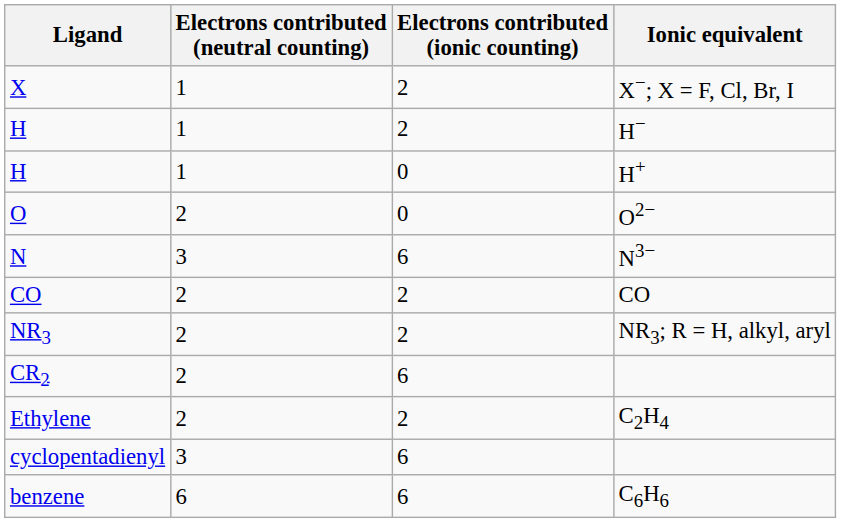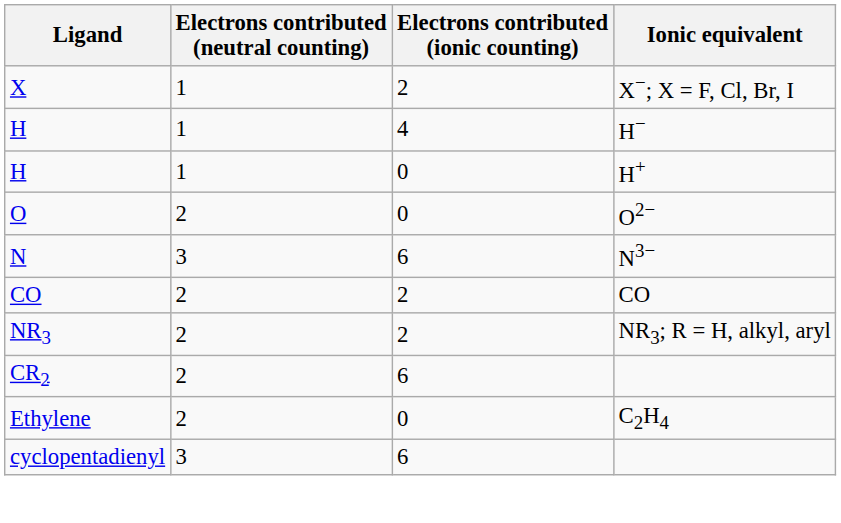 <table class="wikitable">
 <tr>
 <th>Ligand</th>
 <th>Electrons contributed<br>(neutral counting)</th>
 <th>Electrons contributed<br>(ionic counting)</th>
 <th>Ionic equivalent</th>
 </tr>
 <tr>
 <td><a href='#'>X</a></td>
 <td>1</td>
 <td>2</td>
 <td>X<sup>−</sup>; X = F, Cl, Br, I</td>
 </tr>
 <tr>
 <td><a href='#'>H</a></td>
 <td>1</td>
-<td>2</td>
+<td>4</td>
 <td>H<sup>−</sup></td>
 </tr>
 <tr>
 <td><a href='#'>H</a></td>
 <td>1</td>
 <td>0</td>
 <td>H<sup>+</sup></td>
 </tr>
 <tr>
 <td><a href='#'>O</a></td>
 <td>2</td>
 <td>0</td>
 <td>O<sup>2−</sup></td>
 </tr>
 <tr>
 <td><a href='#'>N</a></td>
 <td>3</td>
 <td>6</td>
 <td>N<sup>3−</sup></td>
 </tr>
 <tr>
 <td><a href='#'>CO</a></td>
 <td>2</td>
 <td>2</td>
 <td>CO</td>
 </tr>
 <tr>
 <td><a href='#'>NR<sub>3</sub></a></td>
 <td>2</td>
 <td>2</td>
 <td>NR<sub>3</sub>; R = H, alkyl, aryl</td>
 </tr>
 <tr>
 <td><a href='#'>CR<sub>2</sub></a></td>
 <td>2</td>
 <td>6</td>
 <td></td>
 </tr>
 <tr>
 <td><a href='#'>Ethylene</a></td>
 <td>2</td>
-<td>2</td>
+<td>0</td>
 <td>C<sub>2</sub>H<sub>4</sub></td>
 </tr>
 <tr>
 <td><a href='#'>cyclopentadienyl</a></td>
 <td>3</td>
 <td>6</td>
 <td></td>
 </tr>
-<tr>
-<td><a href='#'>benzene</a></td>
-<td>6</td>
-<td>6</td>
-<td>C<sub>6</sub>H<sub>6</sub></td>
-</tr>
 </table>
